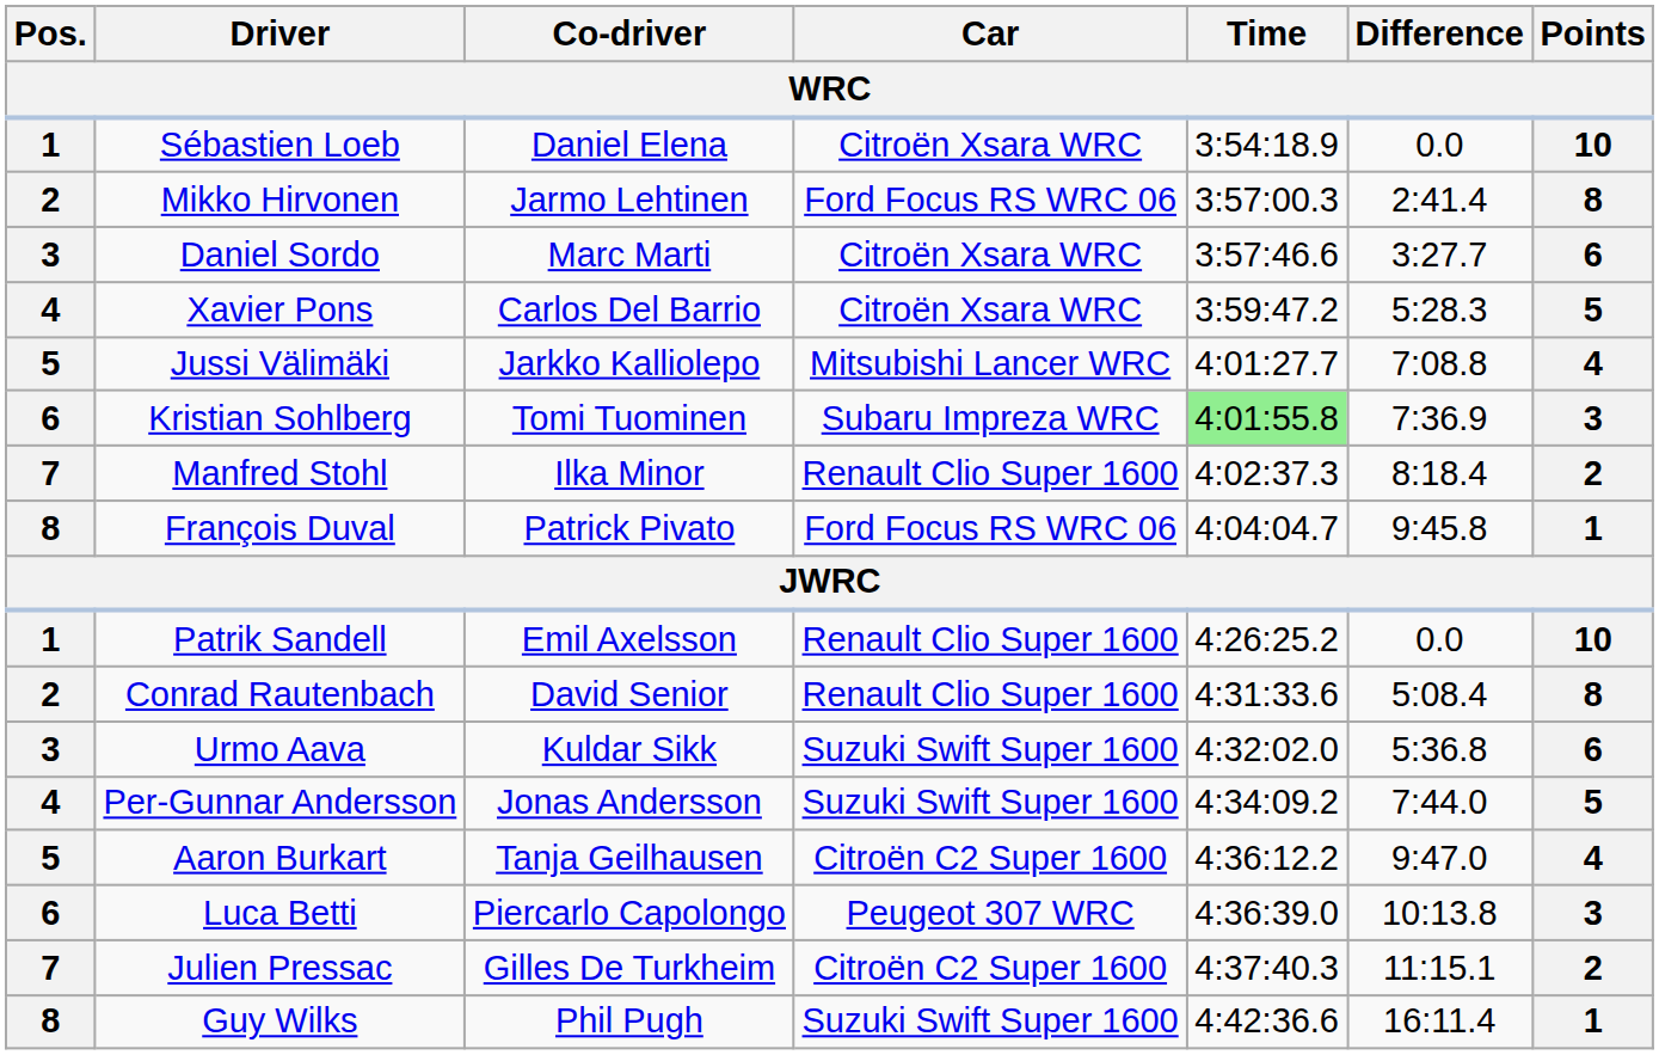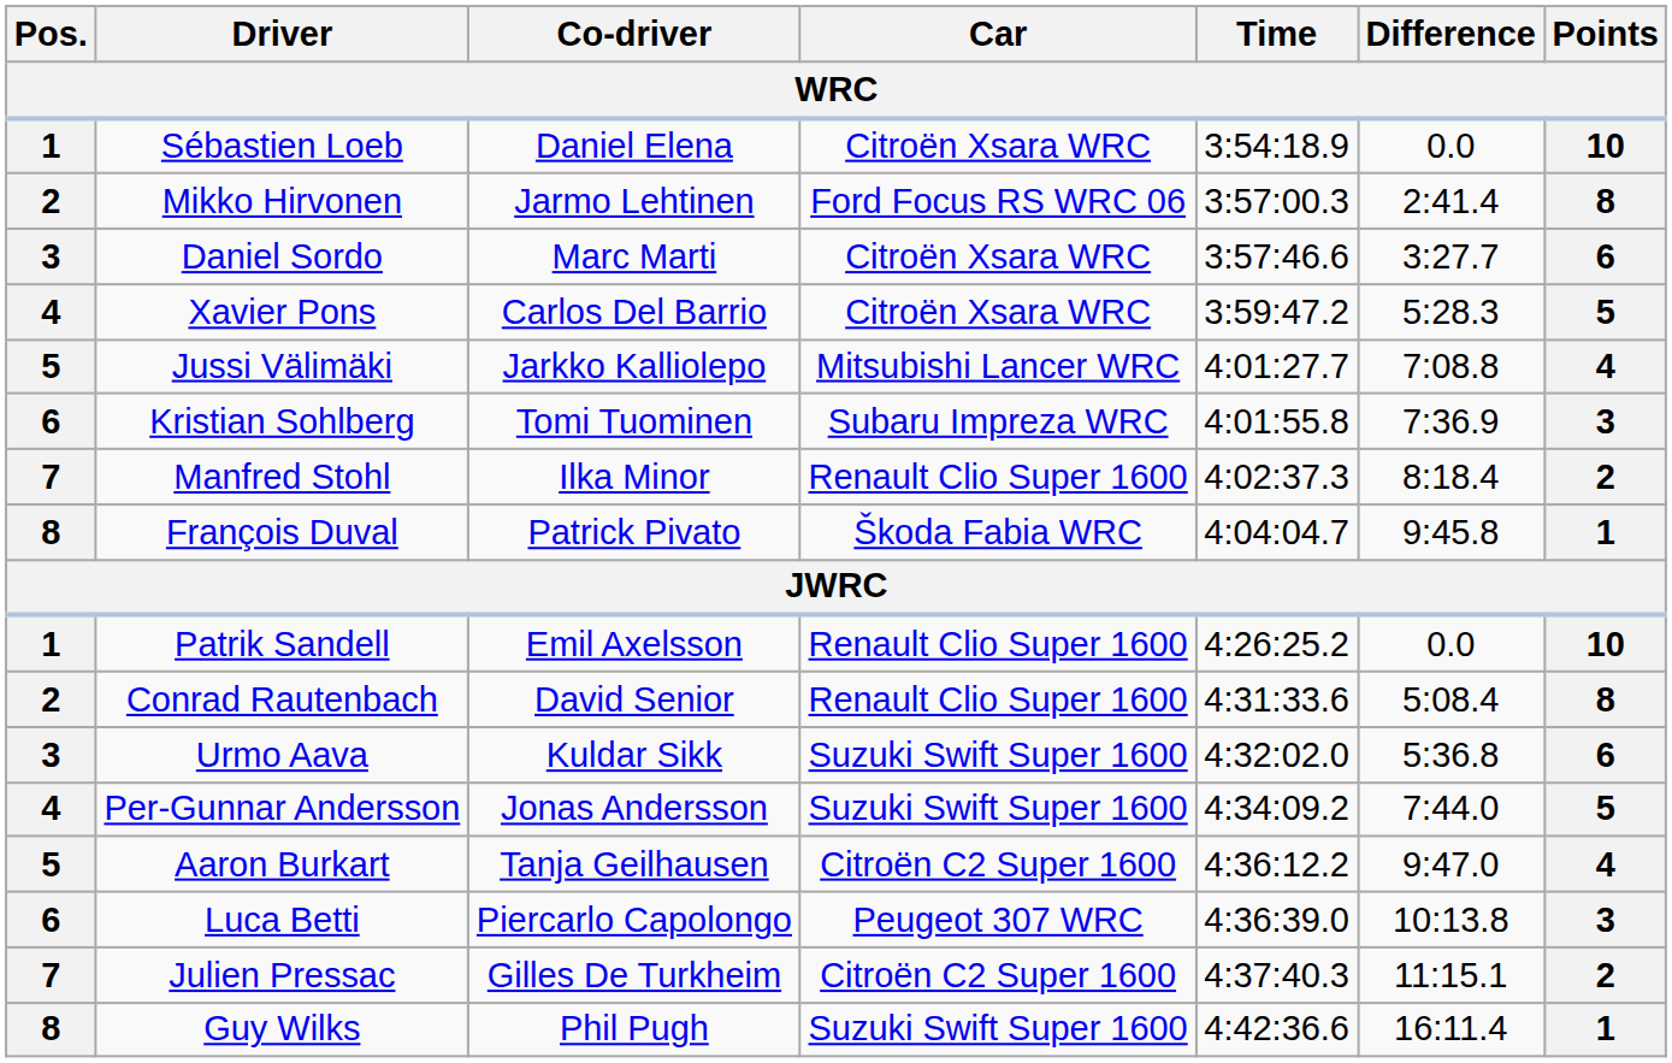 <table class="wikitable" style="text-align: center; font-size: 90%; max-width: 950px;">
 <tr>
 <th>Pos.</th>
 <th>Driver</th>
 <th>Co-driver</th>
 <th>Car</th>
 <th>Time</th>
 <th>Difference</th>
 <th>Points</th>
 </tr>
 <tr>
 <th colspan="7" style="border-bottom: 2px solid LightSteelBlue;">WRC</th>
 </tr>
 <tr>
 <th>1</th>
 <td> <a href='#'>Sébastien Loeb</a></td>
 <td> <a href='#'>Daniel Elena</a></td>
 <td><a href='#'>Citroën Xsara WRC</a></td>
 <td>3:54:18.9</td>
 <td>0.0</td>
 <th>10</th>
 </tr>
 <tr>
 <th>2</th>
 <td> <a href='#'>Mikko Hirvonen</a></td>
 <td> <a href='#'>Jarmo Lehtinen</a></td>
 <td><a href='#'>Ford Focus RS WRC 06</a></td>
 <td>3:57:00.3</td>
 <td>2:41.4</td>
 <th>8</th>
 </tr>
 <tr>
 <th>3</th>
 <td> <a href='#'>Daniel Sordo</a></td>
 <td> <a href='#'>Marc Marti</a></td>
 <td><a href='#'>Citroën Xsara WRC</a></td>
 <td>3:57:46.6</td>
 <td>3:27.7</td>
 <th>6</th>
 </tr>
 <tr>
 <th>4</th>
 <td> <a href='#'>Xavier Pons</a></td>
 <td> <a href='#'>Carlos Del Barrio</a></td>
 <td><a href='#'>Citroën Xsara WRC</a></td>
 <td>3:59:47.2</td>
 <td>5:28.3</td>
 <th>5</th>
 </tr>
 <tr>
 <th>5</th>
 <td> <a href='#'>Jussi Välimäki</a></td>
 <td> <a href='#'>Jarkko Kalliolepo</a></td>
 <td><a href='#'>Mitsubishi Lancer WRC</a></td>
 <td>4:01:27.7</td>
 <td>7:08.8</td>
 <th>4</th>
 </tr>
 <tr>
 <th>6</th>
 <td> <a href='#'>Kristian Sohlberg</a></td>
 <td> <a href='#'>Tomi Tuominen</a></td>
 <td><a href='#'>Subaru Impreza WRC</a></td>
-<td style="background: lightgreen;">4:01:55.8</td>
+<td>4:01:55.8</td>
 <td>7:36.9</td>
 <th>3</th>
 </tr>
 <tr>
 <th>7</th>
 <td> <a href='#'>Manfred Stohl</a></td>
 <td> <a href='#'>Ilka Minor</a></td>
 <td><a href='#'>Renault Clio Super 1600</a></td>
 <td>4:02:37.3</td>
 <td>8:18.4</td>
 <th>2</th>
 </tr>
 <tr>
 <th>8</th>
 <td> <a href='#'>François Duval</a></td>
 <td> <a href='#'>Patrick Pivato</a></td>
-<td><a href='#'>Ford Focus RS WRC 06</a></td>
+<td><a href='#'>Škoda Fabia WRC</a></td>
 <td>4:04:04.7</td>
 <td>9:45.8</td>
 <th>1</th>
 </tr>
 <tr>
 <th colspan="7" style="border-bottom: 2px solid LightSteelBlue;">JWRC</th>
 </tr>
 <tr>
 <th>1</th>
 <td> <a href='#'>Patrik Sandell</a></td>
 <td> <a href='#'>Emil Axelsson</a></td>
 <td><a href='#'>Renault Clio Super 1600</a></td>
 <td>4:26:25.2</td>
 <td>0.0</td>
 <th>10</th>
 </tr>
 <tr>
 <th>2</th>
 <td> <a href='#'>Conrad Rautenbach</a></td>
 <td> <a href='#'>David Senior</a></td>
 <td><a href='#'>Renault Clio Super 1600</a></td>
 <td>4:31:33.6</td>
 <td>5:08.4</td>
 <th>8</th>
 </tr>
 <tr>
 <th>3</th>
 <td> <a href='#'>Urmo Aava</a></td>
 <td> <a href='#'>Kuldar Sikk</a></td>
 <td><a href='#'>Suzuki Swift Super 1600</a></td>
 <td>4:32:02.0</td>
 <td>5:36.8</td>
 <th>6</th>
 </tr>
 <tr>
 <th>4</th>
 <td> <a href='#'>Per-Gunnar Andersson</a></td>
 <td> <a href='#'>Jonas Andersson</a></td>
 <td><a href='#'>Suzuki Swift Super 1600</a></td>
 <td>4:34:09.2</td>
 <td>7:44.0</td>
 <th>5</th>
 </tr>
 <tr>
 <th>5</th>
 <td> <a href='#'>Aaron Burkart</a></td>
 <td> <a href='#'>Tanja Geilhausen</a></td>
 <td><a href='#'>Citroën C2 Super 1600</a></td>
 <td>4:36:12.2</td>
 <td>9:47.0</td>
 <th>4</th>
 </tr>
 <tr>
 <th>6</th>
 <td> <a href='#'>Luca Betti</a></td>
 <td> <a href='#'>Piercarlo Capolongo</a></td>
 <td><a href='#'>Peugeot 307 WRC</a></td>
 <td>4:36:39.0</td>
 <td>10:13.8</td>
 <th>3</th>
 </tr>
 <tr>
 <th>7</th>
 <td> <a href='#'>Julien Pressac</a></td>
 <td> <a href='#'>Gilles De Turkheim</a></td>
 <td><a href='#'>Citroën C2 Super 1600</a></td>
 <td>4:37:40.3</td>
 <td>11:15.1</td>
 <th>2</th>
 </tr>
 <tr>
 <th>8</th>
 <td> <a href='#'>Guy Wilks</a></td>
 <td> <a href='#'>Phil Pugh</a></td>
 <td><a href='#'>Suzuki Swift Super 1600</a></td>
 <td>4:42:36.6</td>
 <td>16:11.4</td>
 <th>1</th>
 </tr>
 </table>
